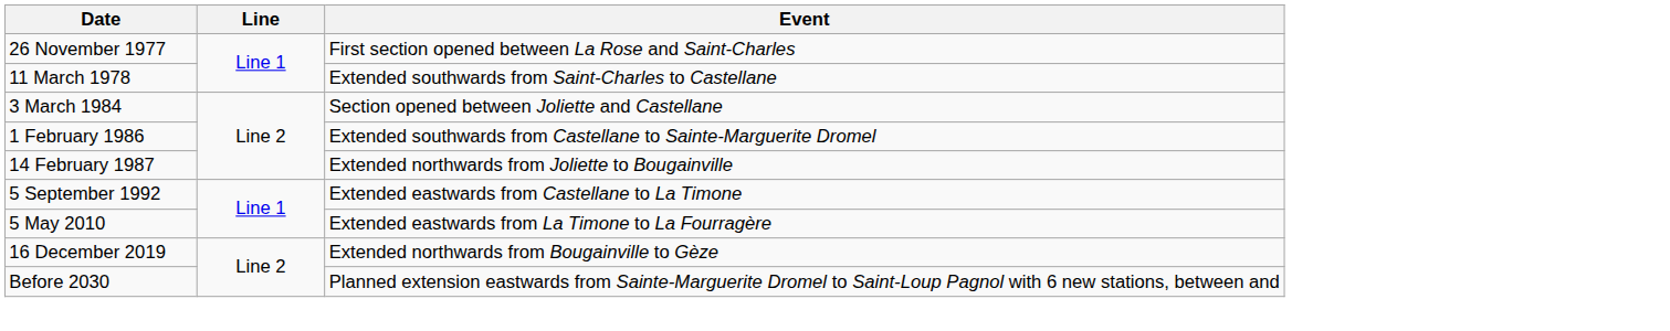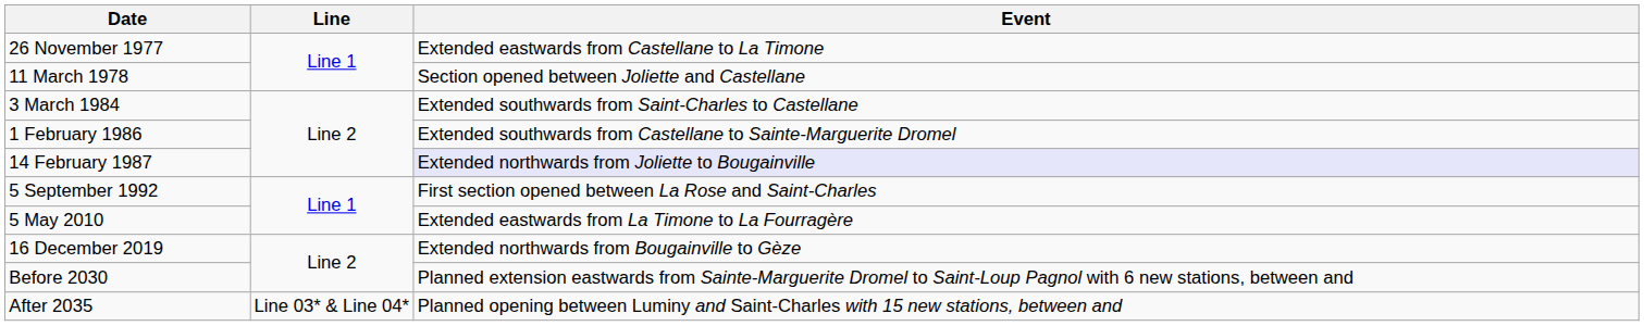 <table class="wikitable">
 <tr>
 <th width="15%">Date</th>
 <th width="10%">Line</th>
 <th width="75%">Event</th>
 </tr>
 <tr>
 <td>26 November 1977</td>
 <td align=center rowspan=2><a href='#'>Line 1</a></td>
-<td>First section opened between <em>La Rose</em> and <em>Saint-Charles</em></td>
+<td>Extended eastwards from <em>Castellane</em> to <em>La Timone</em></td>
 </tr>
 <tr>
 <td>11 March 1978</td>
-<td>Extended southwards from <em>Saint-Charles</em> to <em>Castellane</em></td>
+<td>Section opened between <em>Joliette</em> and <em>Castellane</em></td>
 </tr>
 <tr>
 <td>3 March 1984</td>
 <td align=center rowspan=3>Line 2</td>
-<td>Section opened between <em>Joliette</em> and <em>Castellane</em></td>
+<td>Extended southwards from <em>Saint-Charles</em> to <em>Castellane</em></td>
 </tr>
 <tr>
 <td>1 February 1986</td>
 <td>Extended southwards from <em>Castellane</em> to <em>Sainte-Marguerite Dromel</em></td>
 </tr>
 <tr>
 <td>14 February 1987</td>
-<td>Extended northwards from <em>Joliette</em> to <em>Bougainville</em></td>
+<td style="background: lavender;">Extended northwards from <em>Joliette</em> to <em>Bougainville</em></td>
 </tr>
 <tr>
 <td>5 September 1992</td>
 <td align=center rowspan=2><a href='#'>Line 1</a></td>
-<td>Extended eastwards from <em>Castellane</em> to <em>La Timone</em></td>
+<td>First section opened between <em>La Rose</em> and <em>Saint-Charles</em></td>
 </tr>
 <tr>
 <td>5 May 2010</td>
 <td>Extended eastwards from <em>La Timone</em> to <em>La Fourragère</em></td>
 </tr>
 <tr>
 <td>16 December 2019</td>
 <td align=center rowspan=2>Line 2</td>
 <td>Extended northwards from <em>Bougainville</em> to <em>Gèze</em></td>
 </tr>
 <tr>
 <td>Before 2030</td>
 <td>Planned extension eastwards from <em>Sainte-Marguerite Dromel</em> to <em>Saint-Loup Pagnol</em> with 6 new stations, between  and <em></td>
 </tr>
+<tr>
+<td>After 2035</td>
+<td align=center>Line 03* & Line 04*</td>
+<td>Planned opening between </em>Luminy<em> and </em>Saint-Charles<em> with 15 new stations, between  and </td>
+</tr>
 </table>
